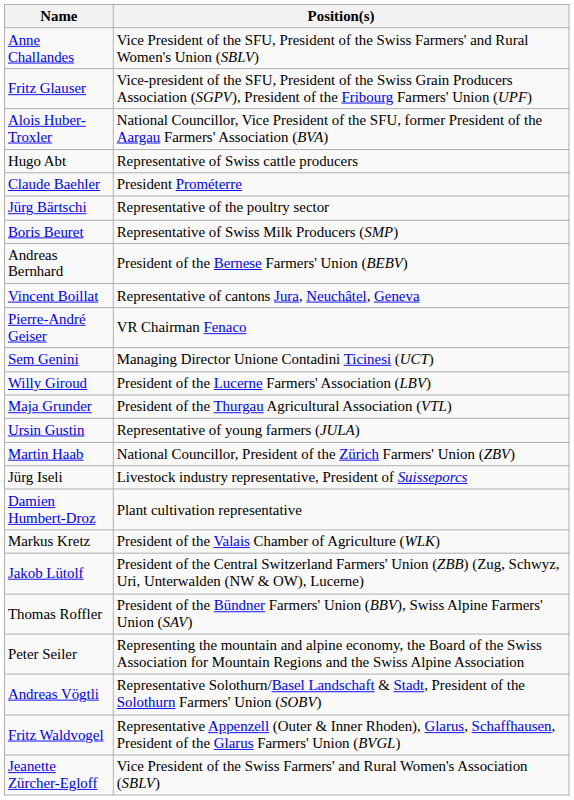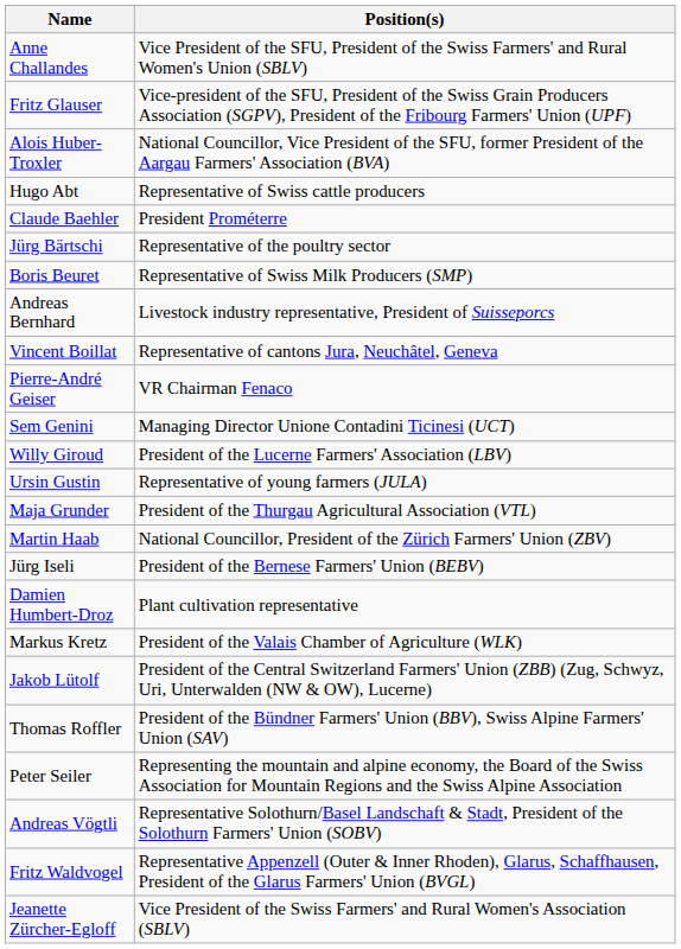 <table class="wikitable">
 <tr>
 <th>Name</th>
 <th>Position(s)</th>
 </tr>
 <tr>
 <td><a href='#'>Anne Challandes</a></td>
 <td>Vice President of the SFU, President of the Swiss Farmers' and Rural Women's Union (<em>SBLV</em>)</td>
 </tr>
 <tr>
 <td><a href='#'>Fritz Glauser</a></td>
 <td>Vice-president of the SFU, President of the Swiss Grain Producers Association (<em>SGPV</em>), President of the <a href='#'>Fribourg</a> Farmers' Union (<em>UPF</em>)</td>
 </tr>
 <tr>
 <td><a href='#'>Alois Huber-Troxler</a></td>
 <td>National Councillor, Vice President of the SFU, former President of the <a href='#'>Aargau</a> Farmers' Association (<em>BVA</em>)</td>
 </tr>
 <tr>
 <td>Hugo Abt</td>
 <td>Representative of Swiss cattle producers</td>
 </tr>
 <tr>
 <td><a href='#'>Claude Baehler</a></td>
 <td>President <a href='#'>Prométerre</a></td>
 </tr>
 <tr>
 <td><a href='#'>Jürg Bärtschi</a></td>
 <td>Representative of the poultry sector</td>
 </tr>
 <tr>
 <td><a href='#'>Boris Beuret</a></td>
 <td>Representative of Swiss Milk Producers (<em>SMP</em>)</td>
 </tr>
 <tr>
 <td>Andreas Bernhard</td>
-<td>President of the <a href='#'>Bernese</a> Farmers' Union (<em>BEBV</em>)</td>
+<td>Livestock industry representative, President of <em><a href='#'>Suisseporcs</a></em></td>
 </tr>
 <tr>
 <td><a href='#'>Vincent Boillat</a></td>
 <td>Representative of cantons <a href='#'>Jura</a>, <a href='#'>Neuchâtel</a>, <a href='#'>Geneva</a></td>
 </tr>
 <tr>
 <td><a href='#'>Pierre-André Geiser</a></td>
 <td>VR Chairman <a href='#'>Fenaco</a></td>
 </tr>
 <tr>
 <td><a href='#'>Sem Genini</a></td>
 <td>Managing Director Unione Contadini <a href='#'>Ticinesi</a> (<em>UCT</em>)</td>
 </tr>
 <tr>
 <td><a href='#'>Willy Giroud</a></td>
 <td>President of the <a href='#'>Lucerne</a> Farmers' Association (<em>LBV</em>)</td>
 </tr>
 <tr>
+<td><a href='#'>Ursin Gustin</a></td>
+<td>Representative of young farmers (<em>JULA</em>)</td>
+</tr>
+<tr>
 <td><a href='#'>Maja Grunder</a></td>
 <td>President of the <a href='#'>Thurgau</a> Agricultural Association (<em>VTL</em>)</td>
-</tr>
-<tr>
-<td><a href='#'>Ursin Gustin</a></td>
-<td>Representative of young farmers (<em>JULA</em>)</td>
 </tr>
 <tr>
 <td><a href='#'>Martin Haab</a></td>
 <td>National Councillor, President of the <a href='#'>Zürich</a> Farmers' Union (<em>ZBV</em>)</td>
 </tr>
 <tr>
 <td>Jürg Iseli</td>
-<td>Livestock industry representative, President of <em><a href='#'>Suisseporcs</a></em></td>
+<td>President of the <a href='#'>Bernese</a> Farmers' Union (<em>BEBV</em>)</td>
 </tr>
 <tr>
 <td><a href='#'>Damien Humbert-Droz</a></td>
 <td>Plant cultivation representative</td>
 </tr>
 <tr>
 <td>Markus Kretz</td>
 <td>President of the <a href='#'>Valais</a> Chamber of Agriculture (<em>WLK</em>)</td>
 </tr>
 <tr>
 <td><a href='#'>Jakob Lütolf</a></td>
 <td>President of the Central Switzerland Farmers' Union (<em>ZBB</em>) (Zug, Schwyz, Uri, Unterwalden (NW & OW), Lucerne)</td>
 </tr>
 <tr>
 <td>Thomas Roffler</td>
 <td>President of the <a href='#'>Bündner</a> Farmers' Union (<em>BBV</em>), Swiss Alpine Farmers' Union (<em>SAV</em>)</td>
 </tr>
 <tr>
 <td>Peter Seiler</td>
 <td>Representing the mountain and alpine economy, the Board of the Swiss Association for Mountain Regions and the Swiss Alpine Association</td>
 </tr>
 <tr>
 <td><a href='#'>Andreas Vögtli</a></td>
 <td>Representative Solothurn/<a href='#'>Basel Landschaft</a> & <a href='#'>Stadt</a>, President of the <a href='#'>Solothurn</a> Farmers' Union (<em>SOBV</em>)</td>
 </tr>
 <tr>
 <td><a href='#'>Fritz Waldvogel</a></td>
 <td>Representative <a href='#'>Appenzell</a> (Outer & Inner Rhoden), <a href='#'>Glarus</a>, <a href='#'>Schaffhausen</a>, President of the <a href='#'>Glarus</a> Farmers' Union (<em>BVGL</em>)</td>
 </tr>
 <tr>
 <td><a href='#'>Jeanette Zürcher-Egloff</a></td>
 <td>Vice President of the Swiss Farmers' and Rural Women's Association (<em>SBLV</em>)</td>
 </tr>
 </table>
